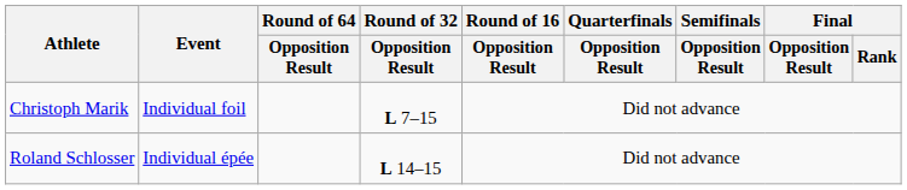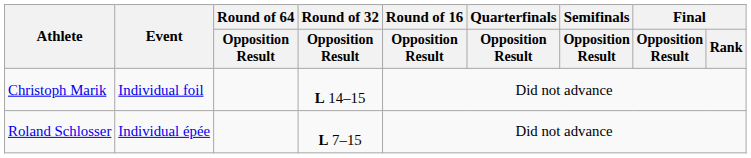 <table class="wikitable" style="font-size:90%;">
 <tr>
 <th rowspan="2">Athlete</th>
 <th rowspan="2">Event</th>
 <th>Round of 64</th>
 <th>Round of 32</th>
 <th>Round of 16</th>
 <th>Quarterfinals</th>
 <th>Semifinals</th>
 <th colspan="2">Final</th>
 </tr>
 <tr style="font-size:95%">
 <th>Opposition<br>Result</th>
 <th>Opposition<br>Result</th>
 <th>Opposition<br>Result</th>
 <th>Opposition<br>Result</th>
 <th>Opposition<br>Result</th>
 <th>Opposition<br>Result</th>
 <th>Rank</th>
 </tr>
 <tr align=center>
 <td align=left><a href='#'>Christoph Marik</a></td>
 <td align=left><a href='#'>Individual foil</a></td>
 <td></td>
-<td><br><strong>L</strong> 7–15</td>
+<td><br><strong>L</strong> 14–15</td>
 <td colspan=5>Did not advance</td>
 </tr>
 <tr align=center>
 <td align=left><a href='#'>Roland Schlosser</a></td>
 <td align=left><a href='#'>Individual épée</a></td>
 <td></td>
-<td><br><strong>L</strong> 14–15</td>
+<td><br><strong>L</strong> 7–15</td>
 <td colspan=5>Did not advance</td>
 </tr>
 </table>
